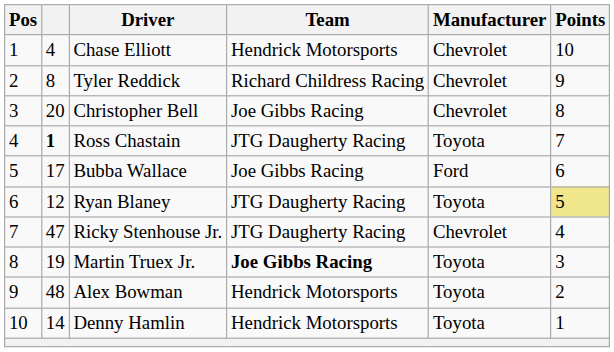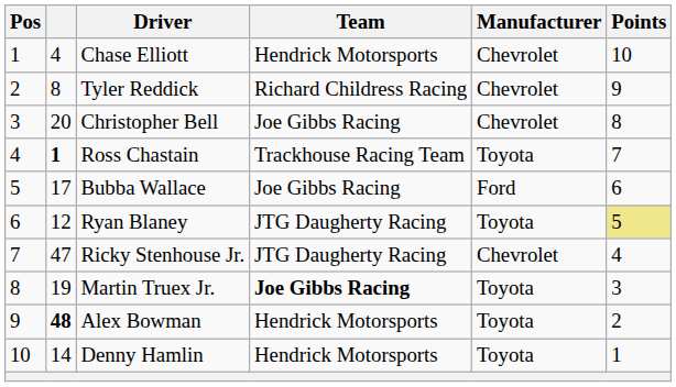 <table class="wikitable" style="font-size:98%">
 <tr>
 <th>Pos</th>
 <th></th>
 <th>Driver</th>
 <th>Team</th>
 <th>Manufacturer</th>
 <th>Points</th>
 </tr>
 <tr>
 <td>1</td>
 <td>4</td>
 <td>Chase Elliott</td>
 <td>Hendrick Motorsports</td>
 <td>Chevrolet</td>
 <td>10</td>
 </tr>
 <tr>
 <td>2</td>
 <td>8</td>
 <td>Tyler Reddick</td>
 <td>Richard Childress Racing</td>
 <td>Chevrolet</td>
 <td>9</td>
 </tr>
 <tr>
 <td>3</td>
 <td>20</td>
 <td>Christopher Bell</td>
 <td>Joe Gibbs Racing</td>
 <td>Chevrolet</td>
 <td>8</td>
 </tr>
 <tr>
 <td>4</td>
 <td><strong>1</strong></td>
 <td>Ross Chastain</td>
-<td>JTG Daugherty Racing</td>
+<td>Trackhouse Racing Team</td>
 <td>Toyota</td>
 <td>7</td>
 </tr>
 <tr>
 <td>5</td>
 <td>17</td>
 <td>Bubba Wallace</td>
 <td>Joe Gibbs Racing</td>
 <td>Ford</td>
 <td>6</td>
 </tr>
 <tr>
 <td>6</td>
 <td>12</td>
 <td>Ryan Blaney</td>
 <td>JTG Daugherty Racing</td>
 <td>Toyota</td>
 <td style="background: khaki;">5</td>
 </tr>
 <tr>
 <td>7</td>
 <td>47</td>
 <td>Ricky Stenhouse Jr.</td>
 <td>JTG Daugherty Racing</td>
 <td>Chevrolet</td>
 <td>4</td>
 </tr>
 <tr>
 <td>8</td>
 <td>19</td>
 <td>Martin Truex Jr.</td>
 <td><strong>Joe Gibbs Racing</strong></td>
 <td>Toyota</td>
 <td>3</td>
 </tr>
 <tr>
 <td>9</td>
-<td>48</td>
+<td><strong>48</strong></td>
 <td>Alex Bowman</td>
 <td>Hendrick Motorsports</td>
 <td>Toyota</td>
 <td>2</td>
 </tr>
 <tr>
 <td>10</td>
 <td>14</td>
 <td>Denny Hamlin</td>
 <td>Hendrick Motorsports</td>
 <td>Toyota</td>
 <td>1</td>
 </tr>
 <tr>
 <th colspan="6"></th>
 </tr>
 </table>
